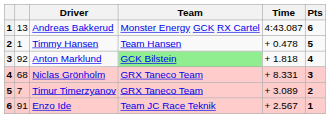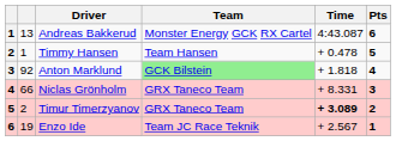 <table class="wikitable" style="font-size:95%">
 <tr>
 <th></th>
 <th></th>
 <th>Driver</th>
 <th>Team</th>
 <th>Time</th>
 <th>Pts</th>
 </tr>
 <tr>
 <th>1</th>
 <td>13</td>
 <td> <a href='#'>Andreas Bakkerud</a></td>
 <td><a href='#'>Monster Energy</a> <a href='#'>GCK</a> <a href='#'>RX Cartel</a></td>
 <td>4:43.087</td>
 <td><strong>6</strong></td>
 </tr>
 <tr>
 <th>2</th>
 <td>1</td>
 <td> <a href='#'>Timmy Hansen</a></td>
 <td><a href='#'>Team Hansen</a></td>
 <td>+ 0.478</td>
 <td><strong>5</strong></td>
 </tr>
 <tr>
 <th>3</th>
 <td>92</td>
 <td> <a href='#'>Anton Marklund</a></td>
 <td style="background: lightgreen;"><a href='#'>GCK Bilstein</a></td>
 <td>+ 1.818</td>
 <td><strong>4</strong></td>
 </tr>
 <tr>
 <th style="background:#ffcccc;">4</th>
-<td style="background:#ffcccc;">68</td>
+<td style="background:#ffcccc;">66</td>
 <td style="background:#ffcccc;"> <a href='#'>Niclas Grönholm</a></td>
 <td style="background:#ffcccc;"><a href='#'>GRX Taneco Team</a></td>
 <td style="background:#ffcccc;">+ 8.331</td>
 <td style="background:#ffcccc;"><strong>3</strong></td>
 </tr>
 <tr>
 <th style="background:#ffcccc;">5</th>
-<td style="background:#ffcccc;">7</td>
+<td style="background:#ffcccc;">2</td>
 <td style="background:#ffcccc;"> <a href='#'>Timur Timerzyanov</a></td>
 <td style="background:#ffcccc;"><a href='#'>GRX Taneco Team</a></td>
-<td style="background:#ffcccc;">+ 3.089</td>
+<td style="background:#ffcccc;"><strong>+ 3.089</strong></td>
 <td style="background:#ffcccc;"><strong>2</strong></td>
 </tr>
 <tr>
 <th style="background:#ffcccc;">6</th>
-<td style="background:#ffcccc;">91</td>
+<td style="background:#ffcccc;">19</td>
 <td style="background:#ffcccc;"> <a href='#'>Enzo Ide</a></td>
 <td style="background:#ffcccc;"><a href='#'>Team JC Race Teknik</a></td>
 <td style="background:#ffcccc;">+ 2.567</td>
 <td style="background:#ffcccc;"><strong>1</strong></td>
 </tr>
 </table>
